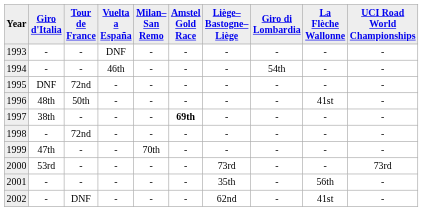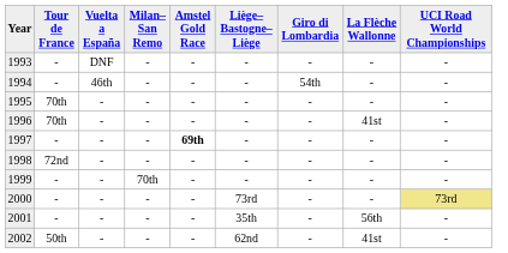 <table cellpadding="3" cellspacing="0" border="1" style="font-size: 95%; border: #aaa solid 1px; border-collapse: collapse;">
 <tr style="background:#eee;">
 <th>Year</th>
-<th><a href='#'>Giro d'Italia</a></th>
 <th><a href='#'>Tour de France</a></th>
 <th><a href='#'>Vuelta a España</a></th>
 <th><a href='#'>Milan–San Remo</a></th>
 <th><a href='#'>Amstel Gold Race</a></th>
 <th><a href='#'>Liège–Bastogne–Liège</a></th>
 <th><a href='#'>Giro di Lombardia</a></th>
 <th><a href='#'>La Flèche Wallonne</a></th>
 <th><a href='#'>UCI Road World Championships</a></th>
 </tr>
 <tr>
 <td style="text-align:left; background:#efefef;">1993</td>
 <td align="center">-</td>
-<td align="center">-</td>
 <td align="center">DNF</td>
 <td align="center">-</td>
 <td align="center">-</td>
 <td align="center">-</td>
 <td align="center">-</td>
 <td align="center">-</td>
 <td align="center">-</td>
 </tr>
 <tr>
 <td style="text-align:left; background:#efefef;">1994</td>
 <td align="center">-</td>
-<td align="center">-</td>
 <td align="center">46th</td>
 <td align="center">-</td>
 <td align="center">-</td>
 <td align="center">-</td>
 <td align="center">54th</td>
 <td align="center">-</td>
 <td align="center">-</td>
 </tr>
 <tr>
 <td style="text-align:left; background:#efefef;">1995</td>
-<td align="center">DNF</td>
-<td align="center">72nd</td>
+<td align="center">70th</td>
 <td align="center">-</td>
 <td align="center">-</td>
 <td align="center">-</td>
 <td align="center">-</td>
 <td align="center">-</td>
 <td align="center">-</td>
 <td align="center">-</td>
 </tr>
 <tr>
 <td style="text-align:left; background:#efefef;">1996</td>
-<td align="center">48th</td>
-<td align="center">50th</td>
+<td align="center">70th</td>
 <td align="center">-</td>
 <td align="center">-</td>
 <td align="center">-</td>
 <td align="center">-</td>
 <td align="center">-</td>
 <td align="center">41st</td>
 <td align="center">-</td>
 </tr>
 <tr>
 <td style="text-align:left; background:#efefef;">1997</td>
-<td align="center">38th</td>
 <td align="center">-</td>
 <td align="center">-</td>
 <td align="center">-</td>
 <td align="center"><strong>69th</strong></td>
 <td align="center">-</td>
 <td align="center">-</td>
 <td align="center">-</td>
 <td align="center">-</td>
 </tr>
 <tr>
 <td style="text-align:left; background:#efefef;">1998</td>
-<td align="center">-</td>
 <td align="center">72nd</td>
 <td align="center">-</td>
 <td align="center">-</td>
 <td align="center">-</td>
 <td align="center">-</td>
 <td align="center">-</td>
 <td align="center">-</td>
 <td align="center">-</td>
 </tr>
 <tr>
 <td style="text-align:left; background:#efefef;">1999</td>
-<td align="center">47th</td>
 <td align="center">-</td>
 <td align="center">-</td>
 <td align="center">70th</td>
 <td align="center">-</td>
 <td align="center">-</td>
 <td align="center">-</td>
 <td align="center">-</td>
 <td align="center">-</td>
 </tr>
 <tr>
 <td style="text-align:left; background:#efefef;">2000</td>
-<td align="center">53rd</td>
 <td align="center">-</td>
 <td align="center">-</td>
 <td align="center">-</td>
 <td align="center">-</td>
 <td align="center">73rd</td>
 <td align="center">-</td>
 <td align="center">-</td>
-<td align="center">73rd</td>
+<td align="center" style="background: khaki;">73rd</td>
 </tr>
 <tr>
 <td style="text-align:left; background:#efefef;">2001</td>
-<td align="center">-</td>
 <td align="center">-</td>
 <td align="center">-</td>
 <td align="center">-</td>
 <td align="center">-</td>
 <td align="center">35th</td>
 <td align="center">-</td>
 <td align="center">56th</td>
 <td align="center">-</td>
 </tr>
 <tr>
 <td style="text-align:left; background:#efefef;">2002</td>
-<td align="center">-</td>
-<td align="center">DNF</td>
+<td align="center">50th</td>
 <td align="center">-</td>
 <td align="center">-</td>
 <td align="center">-</td>
 <td align="center">62nd</td>
 <td align="center">-</td>
 <td align="center">41st</td>
 <td align="center">-</td>
 </tr>
 </table>
